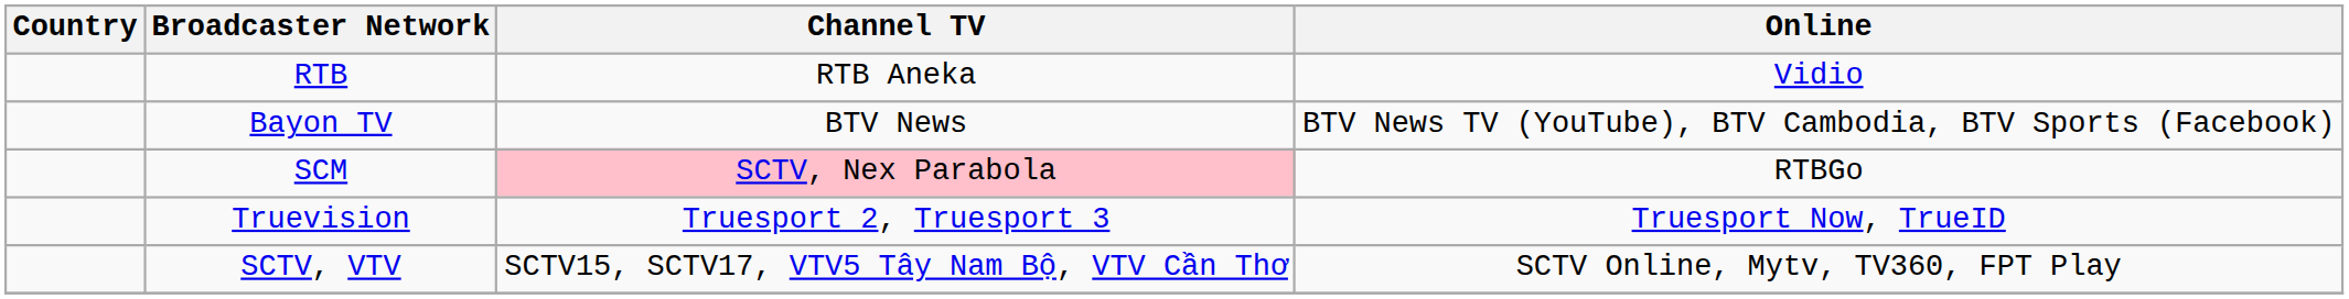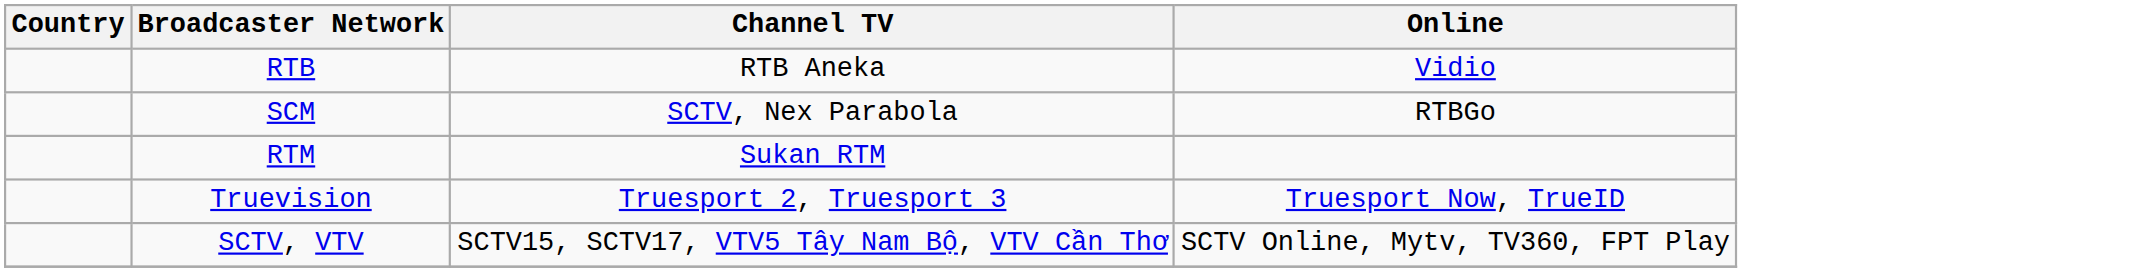 <table class="wikitable" style="font-size:95%; text-align:center;">
 <tr>
 <th>Country</th>
 <th>Broadcaster Network</th>
 <th>Channel TV</th>
 <th>Online</th>
 </tr>
 <tr>
 <td align="left"></td>
 <td><a href='#'>RTB</a></td>
 <td>RTB Aneka</td>
 <td><a href='#'>Vidio</a></td>
 </tr>
 <tr>
 <td align="left"></td>
-<td><a href='#'>Bayon TV</a></td>
-<td>BTV News</td>
-<td>BTV News TV (YouTube), BTV Cambodia, BTV Sports (Facebook)</td>
+<td><a href='#'>SCM</a></td>
+<td><a href='#'>SCTV</a>, Nex Parabola</td>
+<td>RTBGo</td>
 </tr>
 <tr>
 <td align="left"></td>
-<td><a href='#'>SCM</a></td>
-<td style="background: pink;"><a href='#'>SCTV</a>, Nex Parabola</td>
-<td>RTBGo</td>
+<td><a href='#'>RTM</a></td>
+<td><a href='#'>Sukan RTM</a></td>
+<td></td>
 </tr>
 <tr>
 <td align="left"></td>
 <td><a href='#'>Truevision</a></td>
 <td><a href='#'>Truesport 2</a>, <a href='#'>Truesport 3</a></td>
 <td><a href='#'>Truesport Now</a>, <a href='#'>TrueID</a></td>
 </tr>
 <tr>
 <td align="left"></td>
 <td><a href='#'>SCTV</a>, <a href='#'>VTV</a></td>
 <td>SCTV15, SCTV17, <a href='#'>VTV5 Tây Nam Bộ</a>, <a href='#'>VTV Cần Thơ</a></td>
 <td>SCTV Online, Mytv, TV360, FPT Play</td>
 </tr>
 <tr>
 </tr>
 </table>
